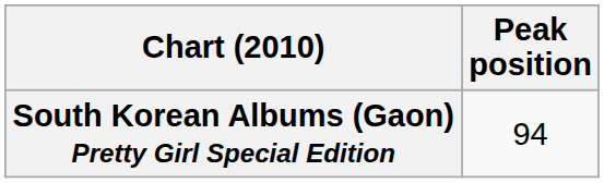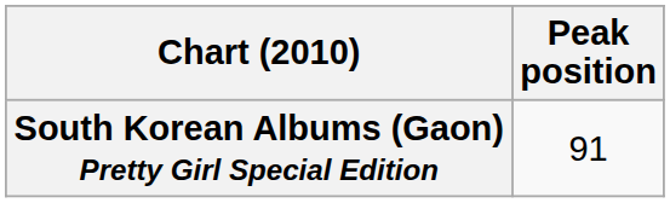 <table class="wikitable plainrowheaders" style="text-align:center;">
 <tr>
 <th>Chart (2010)</th>
 <th>Peak<br>position</th>
 </tr>
 <tr>
 <th scope="row">South Korean Albums (Gaon)<br><small><em>Pretty Girl Special Edition</em></small></th>
-<td>94</td>
+<td>91</td>
 </tr>
 </table>
